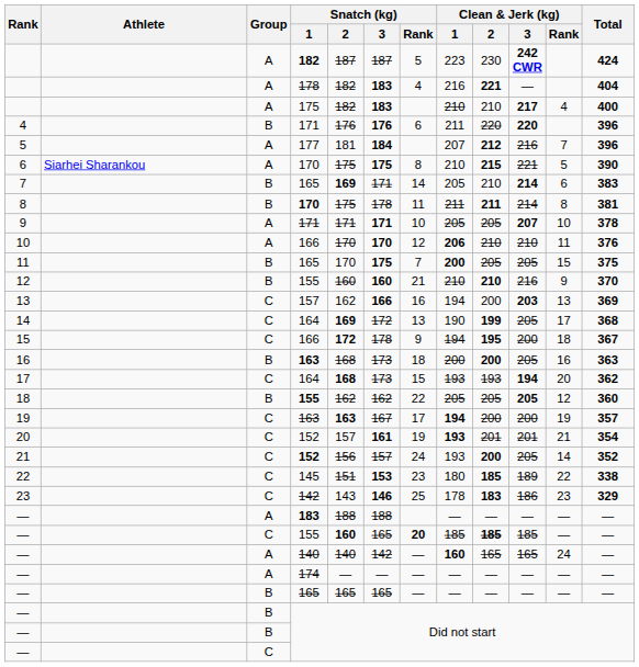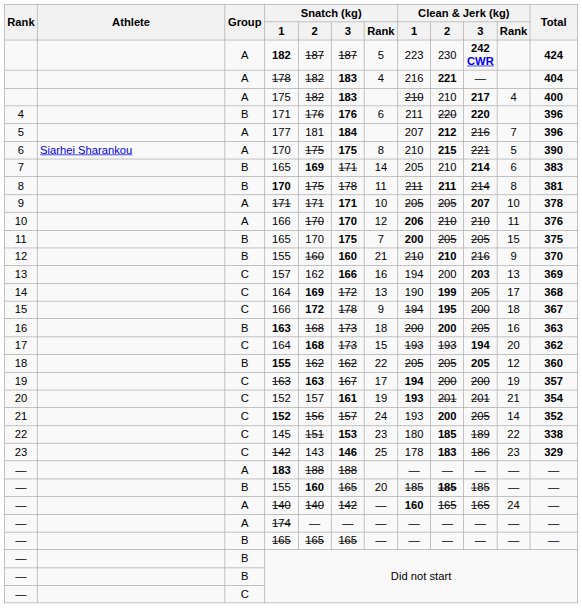 <table class = "wikitable" style="text-align:center;">
 <tr>
 <th rowspan=2 width=40>Rank</th>
 <th rowspan=2 width=260>Athlete</th>
 <th rowspan=2 width=50>Group</th>
 <th colspan=4>Snatch (kg)</th>
 <th colspan=4>Clean & Jerk (kg)</th>
 <th rowspan=2 width=60>Total</th>
 </tr>
 <tr>
 <th width=40>1</th>
 <th width=40>2</th>
 <th width=40>3</th>
 <th width=40>Rank</th>
 <th width=40>1</th>
 <th width=40>2</th>
 <th width=40>3</th>
 <th width=40>Rank</th>
 </tr>
 <tr>
 <td></td>
 <td align=left></td>
 <td>A</td>
 <td><strong>182</strong></td>
 <td><s>187</s></td>
 <td><s>187</s></td>
 <td>5</td>
 <td>223</td>
 <td>230</td>
 <td><strong>242 <a href='#'>CWR</a></strong></td>
 <td></td>
 <td><strong>424</strong></td>
 </tr>
 <tr>
 <td></td>
 <td align=left></td>
 <td>A</td>
 <td><s>178</s></td>
 <td><s>182</s></td>
 <td><strong>183</strong></td>
 <td>4</td>
 <td>216</td>
 <td><strong>221</strong></td>
 <td>—</td>
 <td></td>
 <td><strong>404</strong></td>
 </tr>
 <tr>
 <td></td>
 <td align=left></td>
 <td>A</td>
 <td>175</td>
 <td><s>182</s></td>
 <td><strong>183</strong></td>
 <td></td>
 <td><s>210</s></td>
 <td>210</td>
 <td><strong>217</strong></td>
 <td>4</td>
 <td><strong>400</strong></td>
 </tr>
 <tr>
 <td>4</td>
 <td align=left></td>
 <td>B</td>
 <td>171</td>
 <td><s>176</s></td>
 <td><strong>176</strong></td>
 <td>6</td>
 <td>211</td>
 <td><s>220</s></td>
 <td><strong>220</strong></td>
 <td></td>
 <td><strong>396</strong></td>
 </tr>
 <tr>
 <td>5</td>
 <td align=left></td>
 <td>A</td>
 <td>177</td>
 <td>181</td>
 <td><strong>184</strong></td>
 <td></td>
 <td>207</td>
 <td><strong>212</strong></td>
 <td><s>216</s></td>
 <td>7</td>
 <td><strong>396</strong></td>
 </tr>
 <tr>
 <td>6</td>
 <td align=left> <a href='#'>Siarhei Sharankou</a> </td>
 <td>A</td>
 <td>170</td>
 <td><s>175</s></td>
 <td><strong>175</strong></td>
 <td>8</td>
 <td>210</td>
 <td><strong>215</strong></td>
 <td><s>221</s></td>
 <td>5</td>
 <td><strong>390</strong></td>
 </tr>
 <tr>
 <td>7</td>
 <td align=left></td>
 <td>B</td>
 <td>165</td>
 <td><strong>169</strong></td>
 <td><s>171</s></td>
 <td>14</td>
 <td>205</td>
 <td>210</td>
 <td><strong>214</strong></td>
 <td>6</td>
 <td><strong>383</strong></td>
 </tr>
 <tr>
 <td>8</td>
 <td align=left></td>
 <td>B</td>
 <td><strong>170</strong></td>
 <td><s>175</s></td>
 <td><s>178</s></td>
 <td>11</td>
 <td><s>211</s></td>
 <td><strong>211</strong></td>
 <td><s>214</s></td>
 <td>8</td>
 <td><strong>381</strong></td>
 </tr>
 <tr>
 <td>9</td>
 <td align=left></td>
 <td>A</td>
 <td><s>171</s></td>
 <td><s>171</s></td>
 <td><strong>171</strong></td>
 <td>10</td>
 <td><s>205</s></td>
 <td><s>205</s></td>
 <td><strong>207</strong></td>
 <td>10</td>
 <td><strong>378</strong></td>
 </tr>
 <tr>
 <td>10</td>
 <td align=left></td>
 <td>A</td>
 <td>166</td>
 <td><s>170</s></td>
 <td><strong>170</strong></td>
 <td>12</td>
 <td><strong>206</strong></td>
 <td><s>210</s></td>
 <td><s>210</s></td>
 <td>11</td>
 <td><strong>376</strong></td>
 </tr>
 <tr>
 <td>11</td>
 <td align=left></td>
 <td>B</td>
 <td>165</td>
 <td>170</td>
 <td><strong>175</strong></td>
 <td>7</td>
 <td><strong>200</strong></td>
 <td><s>205</s></td>
 <td><s>205</s></td>
 <td>15</td>
 <td><strong>375</strong></td>
 </tr>
 <tr>
 <td>12</td>
 <td align=left></td>
 <td>B</td>
 <td>155</td>
 <td><s>160</s></td>
 <td><strong>160</strong></td>
 <td>21</td>
 <td><s>210</s></td>
 <td><strong>210</strong></td>
 <td><s>216</s></td>
 <td>9</td>
 <td><strong>370</strong></td>
 </tr>
 <tr>
 <td>13</td>
 <td align=left></td>
 <td>C</td>
 <td>157</td>
 <td>162</td>
 <td><strong>166</strong></td>
 <td>16</td>
 <td>194</td>
 <td>200</td>
 <td><strong>203</strong></td>
 <td>13</td>
 <td><strong>369</strong></td>
 </tr>
 <tr>
 <td>14</td>
 <td align=left></td>
 <td>C</td>
 <td>164</td>
 <td><strong>169</strong></td>
 <td><s>172</s></td>
 <td>13</td>
 <td>190</td>
 <td><strong>199</strong></td>
 <td><s>205</s></td>
 <td>17</td>
 <td><strong>368</strong></td>
 </tr>
 <tr>
 <td>15</td>
 <td align=left></td>
 <td>C</td>
 <td>166</td>
 <td><strong>172</strong></td>
 <td><s>178</s></td>
 <td>9</td>
 <td><s>194</s></td>
 <td><strong>195</strong></td>
 <td><s>200</s></td>
 <td>18</td>
 <td><strong>367</strong></td>
 </tr>
 <tr>
 <td>16</td>
 <td align=left></td>
 <td>B</td>
 <td><strong>163</strong></td>
 <td><s>168</s></td>
 <td><s>173</s></td>
 <td>18</td>
 <td><s>200</s></td>
 <td><strong>200</strong></td>
 <td><s>205</s></td>
 <td>16</td>
 <td><strong>363</strong></td>
 </tr>
 <tr>
 <td>17</td>
 <td align=left></td>
 <td>C</td>
 <td>164</td>
 <td><strong>168</strong></td>
 <td><s>173</s></td>
 <td>15</td>
 <td><s>193</s></td>
 <td><s>193</s></td>
 <td><strong>194</strong></td>
 <td>20</td>
 <td><strong>362</strong></td>
 </tr>
 <tr>
 <td>18</td>
 <td align=left></td>
 <td>B</td>
 <td><strong>155</strong></td>
 <td><s>162</s></td>
 <td><s>162</s></td>
 <td>22</td>
 <td><s>205</s></td>
 <td><s>205</s></td>
 <td><strong>205</strong></td>
 <td>12</td>
 <td><strong>360</strong></td>
 </tr>
 <tr>
 <td>19</td>
 <td align=left></td>
 <td>C</td>
 <td><s>163</s></td>
 <td><strong>163</strong></td>
 <td><s>167</s></td>
 <td>17</td>
 <td><strong>194</strong></td>
 <td><s>200</s></td>
 <td><s>200</s></td>
 <td>19</td>
 <td><strong>357</strong></td>
 </tr>
 <tr>
 <td>20</td>
 <td align=left></td>
 <td>C</td>
 <td>152</td>
 <td>157</td>
 <td><strong>161</strong></td>
 <td>19</td>
 <td><strong>193</strong></td>
 <td><s>201</s></td>
 <td><s>201</s></td>
 <td>21</td>
 <td><strong>354</strong></td>
 </tr>
 <tr>
 <td>21</td>
 <td align=left></td>
 <td>C</td>
 <td><strong>152</strong></td>
 <td><s>156</s></td>
 <td><s>157</s></td>
 <td>24</td>
 <td>193</td>
 <td><strong>200</strong></td>
 <td><s>205</s></td>
 <td>14</td>
 <td><strong>352</strong></td>
 </tr>
 <tr>
 <td>22</td>
 <td align=left></td>
 <td>C</td>
 <td>145</td>
 <td><s>151</s></td>
 <td><strong>153</strong></td>
 <td>23</td>
 <td>180</td>
 <td><strong>185</strong></td>
 <td><s>189</s></td>
 <td>22</td>
 <td><strong>338</strong></td>
 </tr>
 <tr>
 <td>23</td>
 <td align=left></td>
 <td>C</td>
 <td><s>142</s></td>
 <td>143</td>
 <td><strong>146</strong></td>
 <td>25</td>
 <td>178</td>
 <td><strong>183</strong></td>
 <td><s>186</s></td>
 <td>23</td>
 <td><strong>329</strong></td>
 </tr>
 <tr>
 <td>—</td>
 <td align=left></td>
 <td>A</td>
 <td><strong>183</strong></td>
 <td><s>188</s></td>
 <td><s>188</s></td>
 <td></td>
 <td>—</td>
 <td>—</td>
 <td>—</td>
 <td>—</td>
 <td>—</td>
 </tr>
 <tr>
 <td>—</td>
 <td align=left></td>
-<td>C</td>
+<td>B</td>
 <td>155</td>
 <td><strong>160</strong></td>
 <td><s>165</s></td>
-<td><strong>20</strong></td>
+<td>20</td>
 <td><s>185</s></td>
 <td><strong><s>185</s></strong></td>
 <td><s>185</s></td>
 <td>—</td>
 <td>—</td>
 </tr>
 <tr>
 <td>—</td>
 <td align=left></td>
 <td>A</td>
 <td><s>140</s></td>
 <td><s>140</s></td>
 <td><s>142</s></td>
 <td>—</td>
 <td><strong>160</strong></td>
 <td><s>165</s></td>
 <td><s>165</s></td>
 <td>24</td>
 <td>—</td>
 </tr>
 <tr>
 <td>—</td>
 <td align=left></td>
 <td>A</td>
 <td><s>174</s></td>
 <td>—</td>
 <td>—</td>
 <td>—</td>
 <td>—</td>
 <td>—</td>
 <td>—</td>
 <td>—</td>
 <td>—</td>
 </tr>
 <tr>
 <td>—</td>
 <td align=left></td>
 <td>B</td>
 <td><s>165</s></td>
 <td><s>165</s></td>
 <td><s>165</s></td>
 <td>—</td>
 <td>—</td>
 <td>—</td>
 <td>—</td>
 <td>—</td>
 <td>—</td>
 </tr>
 <tr>
 <td>—</td>
 <td align=left></td>
 <td>B</td>
 <td colspan=9 rowspan=3>Did not start</td>
 </tr>
 <tr>
 <td>—</td>
 <td align=left></td>
 <td>B</td>
 </tr>
 <tr>
 <td>—</td>
 <td align=left></td>
 <td>C</td>
 </tr>
 </table>
